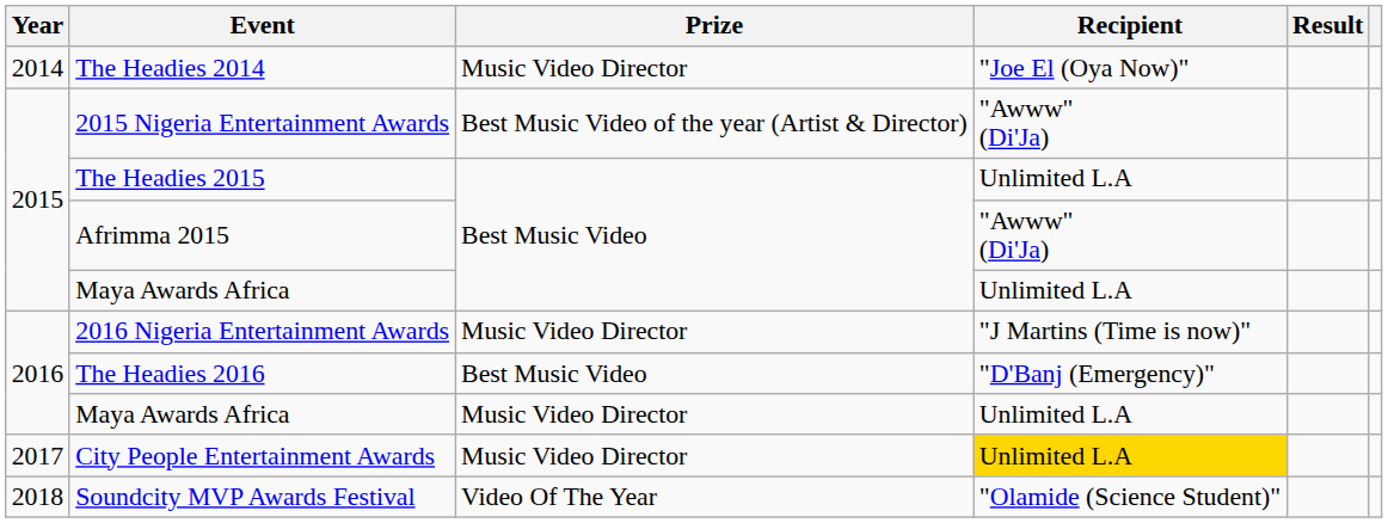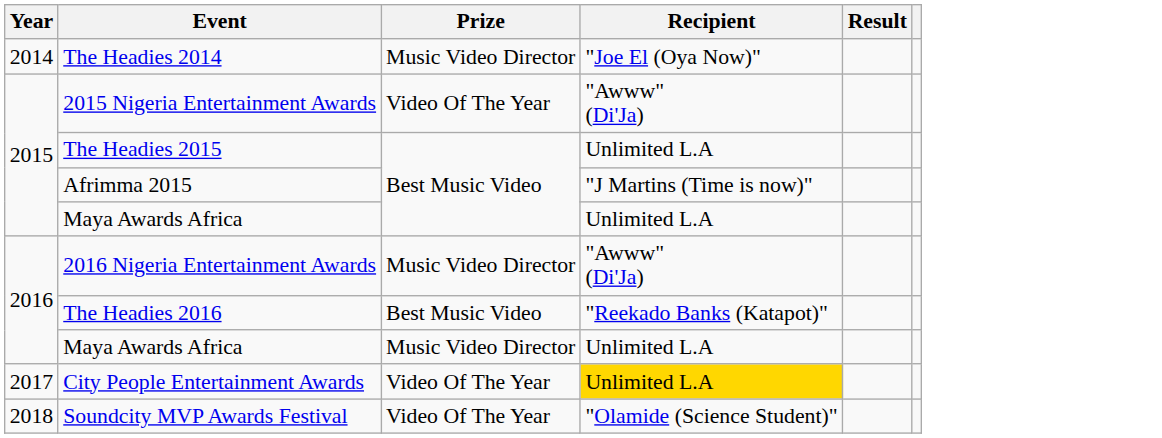 <table class ="sortable wikitable">
 <tr>
 <th scope="col">Year</th>
 <th scope="col">Event</th>
 <th scope="col">Prize</th>
 <th scope="col">Recipient</th>
 <th scope="col">Result</th>
 <th scope="col" class="unsortable"></th>
 </tr>
 <tr>
 <td>2014</td>
 <td><a href='#'>The Headies 2014</a></td>
 <td>Music Video Director</td>
 <td>"<a href='#'>Joe El</a> (Oya Now)" </td>
 <td></td>
 <td></td>
 </tr>
 <tr>
 <td rowspan="4">2015</td>
 <td><a href='#'>2015 Nigeria Entertainment Awards</a></td>
-<td>Best Music Video of the year (Artist & Director)</td>
+<td>Video Of The Year</td>
 <td>"Awww" <br><span>(<a href='#'>Di'Ja</a>)</span></td>
 <td></td>
 <td></td>
 </tr>
 <tr>
 <td><a href='#'>The Headies 2015</a></td>
 <td rowspan="3">Best Music Video</td>
 <td>Unlimited L.A</td>
 <td></td>
 <td></td>
 </tr>
 <tr>
 <td>Afrimma 2015</td>
-<td>"Awww" <br><span>(<a href='#'>Di'Ja</a>)</span></td>
+<td>"J Martins (Time is now)" </td>
 <td></td>
 <td></td>
 </tr>
 <tr>
 <td>Maya Awards Africa</td>
 <td>Unlimited L.A</td>
 <td></td>
 <td></td>
 </tr>
 <tr>
 <td rowspan="3">2016</td>
 <td><a href='#'>2016 Nigeria Entertainment Awards</a></td>
 <td>Music Video Director</td>
-<td>"J Martins (Time is now)" </td>
+<td>"Awww" <br><span>(<a href='#'>Di'Ja</a>)</span></td>
 <td></td>
 <td></td>
 </tr>
 <tr>
 <td><a href='#'>The Headies 2016</a></td>
 <td>Best Music Video</td>
-<td>"<a href='#'>D'Banj</a> (Emergency)" </td>
+<td>"<a href='#'>Reekado Banks</a> (Katapot)" </td>
 <td></td>
 <td></td>
 </tr>
 <tr>
 <td>Maya Awards Africa</td>
 <td>Music Video Director</td>
 <td>Unlimited L.A</td>
 <td></td>
 <td></td>
 </tr>
 <tr>
 <td>2017</td>
 <td><a href='#'>City People Entertainment Awards</a></td>
-<td>Music Video Director</td>
+<td>Video Of The Year</td>
 <td style="background: gold;">Unlimited L.A</td>
 <td></td>
 <td></td>
 </tr>
 <tr>
 <td>2018</td>
 <td><a href='#'>Soundcity MVP Awards Festival</a></td>
 <td>Video Of The Year</td>
 <td>"<a href='#'>Olamide</a> (Science Student)" </td>
 <td></td>
 <td></td>
 </tr>
 </table>
